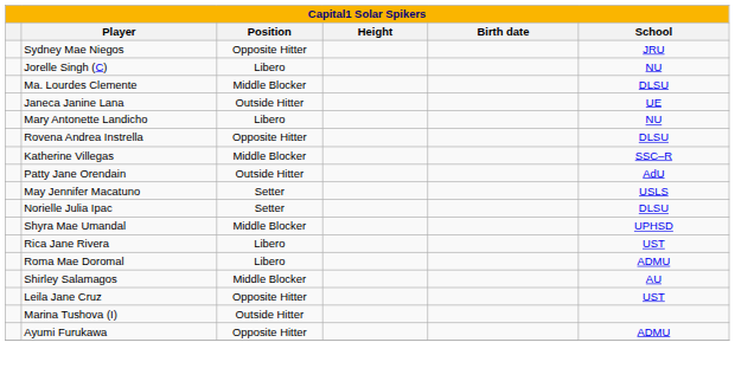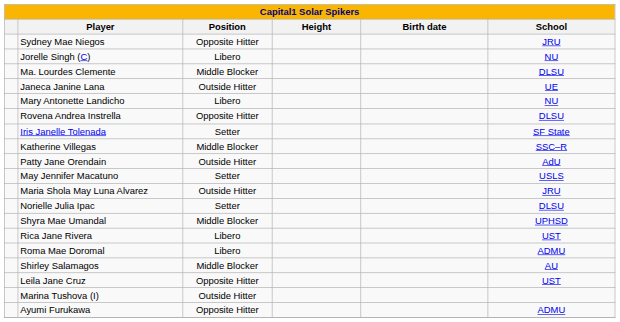 <table class="wikitable sortable" style="font-size:95%; text-align:left;">
 <tr>
 <th colspan="6" style= "background:#FAB500; color:#04037B; text-align: center"><strong>Capital1 Solar Spikers</strong></th>
 </tr>
 <tr style="background:#FFFFFF;">
 <th style= "align=center; width:1em;"></th>
 <th style= "align=center;width:17em;">Player</th>
 <th style= "align=center; width:9em;">Position</th>
 <th style= "align=center; width:9em;">Height</th>
 <th style= "align=center; width:13em;">Birth date</th>
 <th style= "align=center; width:13em;">School</th>
 </tr>
 <tr align=center>
 <td></td>
 <td align=left> Sydney Mae Niegos</td>
 <td>Opposite Hitter</td>
 <td></td>
 <td align=right></td>
 <td><a href='#'>JRU</a></td>
 </tr>
 <tr align=center>
 <td></td>
 <td align=left> Jorelle Singh (<a href='#'>C</a>)</td>
 <td>Libero</td>
 <td></td>
 <td align=right></td>
 <td><a href='#'>NU</a></td>
 </tr>
 <tr align=center>
 <td></td>
 <td align=left> Ma. Lourdes Clemente</td>
 <td>Middle Blocker</td>
 <td></td>
 <td align=right></td>
 <td><a href='#'>DLSU</a></td>
 </tr>
 <tr align=center>
 <td></td>
 <td align=left> Janeca Janine Lana</td>
 <td>Outside Hitter</td>
 <td></td>
 <td align=right></td>
 <td><a href='#'>UE</a></td>
 </tr>
 <tr align=center>
 <td></td>
 <td align=left> Mary Antonette Landicho</td>
 <td>Libero</td>
 <td></td>
 <td align=right></td>
 <td><a href='#'>NU</a></td>
 </tr>
 <tr align=center>
 <td></td>
 <td align=left> Rovena Andrea Instrella</td>
 <td>Opposite Hitter</td>
 <td></td>
 <td align=right></td>
 <td><a href='#'>DLSU</a></td>
 </tr>
 <tr align=center>
 <td></td>
+<td align=left>  <a href='#'>Iris Janelle Tolenada</a></td>
+<td>Setter</td>
+<td></td>
+<td align=right></td>
+<td><a href='#'>SF State</a></td>
+</tr>
+<tr align=center>
+<td></td>
 <td align=left> Katherine Villegas</td>
 <td>Middle Blocker</td>
 <td></td>
 <td align=right></td>
 <td><a href='#'>SSC–R</a></td>
 </tr>
 <tr align=center>
 <td></td>
 <td align=left> Patty Jane Orendain</td>
 <td>Outside Hitter</td>
 <td></td>
 <td align=right></td>
 <td><a href='#'>AdU</a></td>
 </tr>
 <tr align=center>
 <td></td>
 <td align=left> May Jennifer Macatuno</td>
 <td>Setter</td>
 <td></td>
 <td align=right></td>
 <td><a href='#'>USLS</a></td>
+</tr>
+<tr align=center>
+<td></td>
+<td align="left"> Maria Shola May Luna Alvarez</td>
+<td>Outside Hitter</td>
+<td></td>
+<td align=right></td>
+<td><a href='#'>JRU</a></td>
 </tr>
 <tr align=center>
 <td></td>
 <td align="left"> Norielle Julia Ipac</td>
 <td>Setter</td>
 <td></td>
 <td align=right></td>
 <td><a href='#'>DLSU</a></td>
 </tr>
 <tr align=center>
 <td></td>
 <td align=left> Shyra Mae Umandal</td>
 <td>Middle Blocker</td>
 <td></td>
 <td align=right></td>
 <td><a href='#'>UPHSD</a></td>
 </tr>
 <tr align=center>
 <td></td>
 <td align=left> Rica Jane Rivera</td>
 <td>Libero</td>
 <td></td>
 <td align=right></td>
 <td><a href='#'>UST</a></td>
 </tr>
 <tr align=center>
 <td></td>
 <td align=left> Roma Mae Doromal</td>
 <td>Libero</td>
 <td></td>
 <td align=right></td>
 <td><a href='#'>ADMU</a></td>
 </tr>
 <tr align=center>
 <td></td>
 <td align=left> Shirley Salamagos</td>
 <td>Middle Blocker</td>
 <td></td>
 <td align=right></td>
 <td><a href='#'>AU</a></td>
 </tr>
 <tr align=center>
 <td></td>
 <td align=left> Leila Jane Cruz</td>
 <td>Opposite Hitter</td>
 <td></td>
 <td align=right></td>
 <td><a href='#'>UST</a></td>
 </tr>
 <tr align=center>
 <td></td>
 <td align=left> Marina Tushova (I)</td>
 <td>Outside Hitter</td>
 <td></td>
 <td align=right></td>
 <td></td>
 </tr>
 <tr align=center>
 <td></td>
 <td align=left> Ayumi Furukawa</td>
 <td>Opposite Hitter</td>
 <td></td>
 <td align=right></td>
 <td><a href='#'>ADMU</a></td>
 </tr>
 <tr>
 </tr>
 </table>
